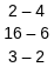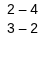 <table style="text-align:center">
 <tr>
 <th width=200></th>
 <th width=100></th>
 <th width=200></th>
 </tr>
 <tr>
 <td align=right></td>
 <td>2 – 4</td>
 <td align=left><strong></strong></td>
 </tr>
 <tr>
 <td align=right><strong></strong></td>
-<td>16 – 6</td>
-<td align=left></td>
-</tr>
-<tr>
-<td align=right><strong></strong></td>
 <td>3 – 2</td>
 <td align=left></td>
 </tr>
 </table>
